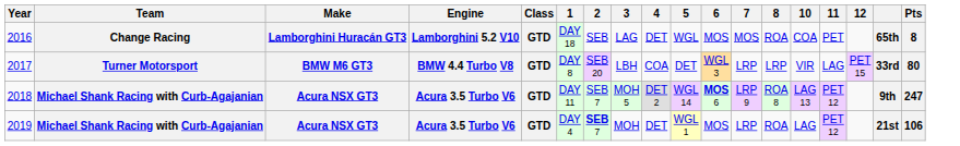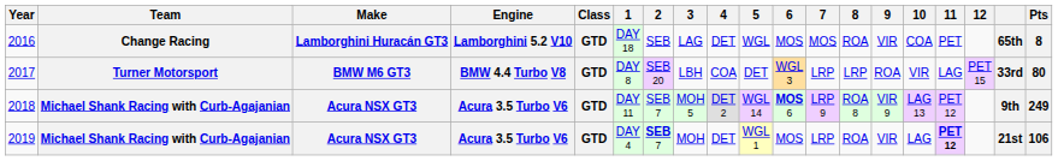 <table class="wikitable" style="text-align:center; font-size:90%">
 <tr>
 <th>Year</th>
 <th>Team</th>
 <th>Make</th>
 <th>Engine</th>
 <th>Class</th>
 <th>1</th>
 <th>2</th>
 <th>3</th>
 <th>4</th>
 <th>5</th>
 <th>6</th>
 <th>7</th>
 <th>8</th>
+<th>9</th>
 <th>10</th>
 <th>11</th>
 <th>12</th>
 <th></th>
 <th>Pts</th>
 </tr>
 <tr>
 <td><a href='#'>2016</a></td>
 <th>Change Racing</th>
 <th><a href='#'>Lamborghini Huracán GT3</a></th>
 <th><a href='#'>Lamborghini</a> 5.2 <a href='#'>V10</a></th>
 <th>GTD</th>
 <td style="background:#dfffdf;"><a href='#'>DAY</a><br><small>18</small></td>
 <td><a href='#'>SEB</a></td>
 <td><a href='#'>LAG</a></td>
 <td><a href='#'>DET</a></td>
 <td><a href='#'>WGL</a></td>
 <td><a href='#'>MOS</a></td>
 <td><a href='#'>MOS</a></td>
 <td><a href='#'>ROA</a></td>
+<td><a href='#'>VIR</a></td>
 <td><a href='#'>COA</a></td>
 <td><a href='#'>PET</a></td>
 <td></td>
 <th>65th</th>
 <th>8</th>
 </tr>
 <tr>
 <td><a href='#'>2017</a></td>
 <th><a href='#'>Turner Motorsport</a></th>
 <th><a href='#'>BMW M6 GT3</a></th>
 <th><a href='#'>BMW</a> 4.4 <a href='#'>Turbo</a> <a href='#'>V8</a></th>
 <th>GTD</th>
 <td style="background:#dfffdf;"><a href='#'>DAY</a><br><small>8</small></td>
 <td style="background:#efcfff;"><a href='#'>SEB</a><br><small>20</small></td>
 <td><a href='#'>LBH</a></td>
 <td><a href='#'>COA</a></td>
 <td><a href='#'>DET</a></td>
 <td style="background:#ffdf9f;"><a href='#'>WGL</a><br><small>3</small></td>
 <td><a href='#'>LRP</a></td>
 <td><a href='#'>LRP</a></td>
+<td><a href='#'>ROA</a></td>
 <td><a href='#'>VIR</a></td>
 <td><a href='#'>LAG</a></td>
 <td style="background:#efcfff;"><a href='#'>PET</a><br><small>15</small></td>
 <th>33rd</th>
 <th>80</th>
 </tr>
 <tr>
 <td><a href='#'>2018</a></td>
 <th><a href='#'>Michael Shank Racing</a> with <a href='#'>Curb-Agajanian</a></th>
 <th><a href='#'>Acura NSX GT3</a></th>
 <th><a href='#'>Acura</a> 3.5 <a href='#'>Turbo</a> <a href='#'>V6</a></th>
 <th>GTD</th>
 <td style="background:#dfffdf;"><a href='#'>DAY</a><br><small>11</small></td>
 <td style="background:#dfffdf;"><a href='#'>SEB</a><br><small>7</small></td>
 <td style="background:#dfffdf;"><a href='#'>MOH</a><br><small>5</small></td>
 <td style="background:#DFDFDF;"><a href='#'>DET</a><br><small>2</small></td>
 <td style="background:#efcfff;"><a href='#'>WGL</a><br><small>14</small></td>
 <td style="background:#dfffdf;"><strong><a href='#'>MOS</a></strong><br><small>6</small></td>
 <td style="background:#efcfff;"><a href='#'>LRP</a><br><small>9</small></td>
 <td style="background:#dfffdf;"><a href='#'>ROA</a><br><small>8</small></td>
+<td style="background:#dfffdf;"><a href='#'>VIR</a><br><small>9</small></td>
 <td style="background:#efcfff;"><a href='#'>LAG</a><br><small>13</small></td>
 <td style="background:#efcfff;"><a href='#'>PET</a><br><small>12</small></td>
 <td></td>
 <th>9th</th>
-<th>247</th>
+<th>249</th>
 </tr>
 <tr>
 <td><a href='#'>2019</a></td>
 <th><a href='#'>Michael Shank Racing</a> with <a href='#'>Curb-Agajanian</a></th>
 <th><a href='#'>Acura NSX GT3</a></th>
 <th><a href='#'>Acura</a> 3.5 <a href='#'>Turbo</a> <a href='#'>V6</a></th>
 <th>GTD</th>
 <td style="background:#dfffdf;"><a href='#'>DAY</a><br><small>4</small></td>
 <td style="background:#dfffdf;"><strong><a href='#'>SEB</a></strong><br><small>7</small></td>
 <td><a href='#'>MOH</a></td>
 <td><a href='#'>DET</a></td>
 <td style="background:#ffffbf;"><a href='#'>WGL</a><br><small>1</small></td>
 <td><a href='#'>MOS</a></td>
 <td><a href='#'>LRP</a></td>
 <td><a href='#'>ROA</a></td>
+<td><a href='#'>VIR</a></td>
 <td><a href='#'>LAG</a></td>
-<td style="background:#efcfff;"><a href='#'>PET</a><br><small>12</small></td>
+<td style="background:#efcfff;"><strong><a href='#'>PET</a><br><small>12</small></strong></td>
 <td></td>
 <th>21st</th>
 <th>106</th>
 </tr>
 </table>
